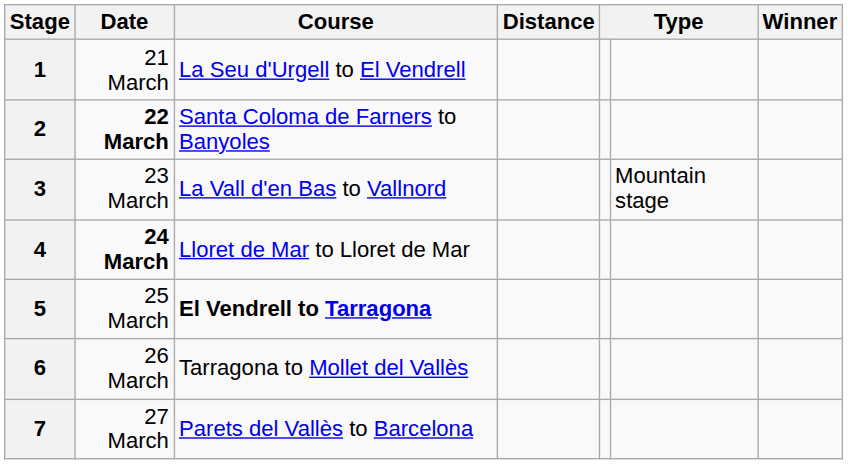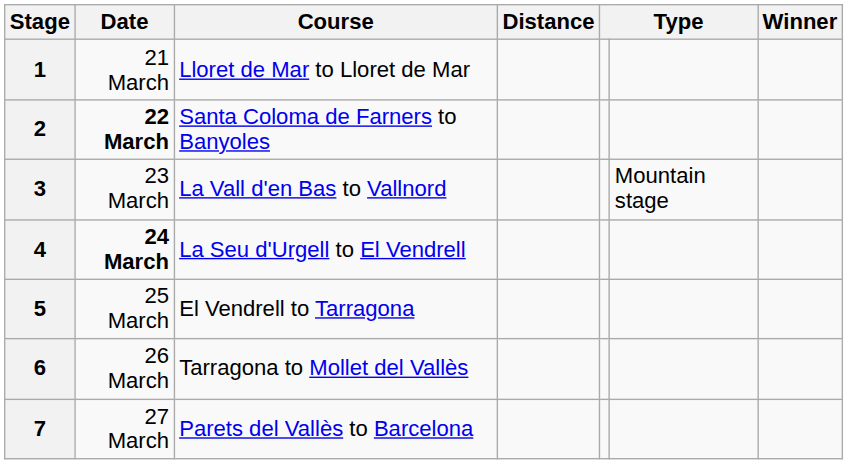 <table class="wikitable">
 <tr>
 <th scope="col">Stage</th>
 <th scope="col">Date</th>
 <th scope="col">Course</th>
 <th scope="col">Distance</th>
 <th scope="col" colspan="2">Type</th>
 <th scope="col">Winner</th>
 </tr>
 <tr>
 <th scope="row">1</th>
 <td style="text-align:right;">21 March</td>
-<td><a href='#'>La Seu d'Urgell</a> to <a href='#'>El Vendrell</a></td>
+<td><a href='#'>Lloret de Mar</a> to Lloret de Mar</td>
 <td></td>
 <td></td>
 <td></td>
 <td></td>
 </tr>
 <tr>
 <th scope="row">2</th>
 <td style="text-align:right;"><strong>22 March</strong></td>
 <td><a href='#'>Santa Coloma de Farners</a> to <a href='#'>Banyoles</a></td>
 <td></td>
 <td></td>
 <td></td>
 <td></td>
 </tr>
 <tr>
 <th scope="row">3</th>
 <td style="text-align:right;">23 March</td>
 <td><a href='#'>La Vall d'en Bas</a> to <a href='#'>Vallnord</a></td>
 <td></td>
 <td></td>
 <td>Mountain stage</td>
 <td></td>
 </tr>
 <tr>
 <th scope="row">4</th>
 <td style="text-align:right;"><strong>24 March</strong></td>
-<td><a href='#'>Lloret de Mar</a> to Lloret de Mar</td>
+<td><a href='#'>La Seu d'Urgell</a> to <a href='#'>El Vendrell</a></td>
 <td></td>
 <td></td>
 <td></td>
 <td></td>
 </tr>
 <tr>
 <th scope="row">5</th>
 <td style="text-align:right;">25 March</td>
-<td><strong>El Vendrell to <a href='#'>Tarragona</a></strong></td>
+<td>El Vendrell to <a href='#'>Tarragona</a></td>
 <td></td>
 <td></td>
 <td></td>
 <td></td>
 </tr>
 <tr>
 <th scope="row">6</th>
 <td style="text-align:right;">26 March</td>
 <td>Tarragona to <a href='#'>Mollet del Vallès</a></td>
 <td></td>
 <td></td>
 <td></td>
 <td></td>
 </tr>
 <tr>
 <th scope="row">7</th>
 <td style="text-align:right;">27 March</td>
 <td><a href='#'>Parets del Vallès</a> to <a href='#'>Barcelona</a></td>
 <td></td>
 <td></td>
 <td></td>
 <td></td>
 </tr>
 </table>
